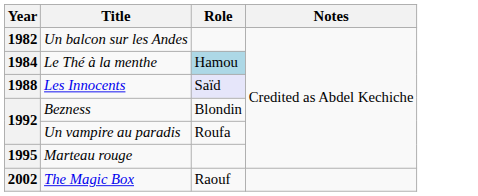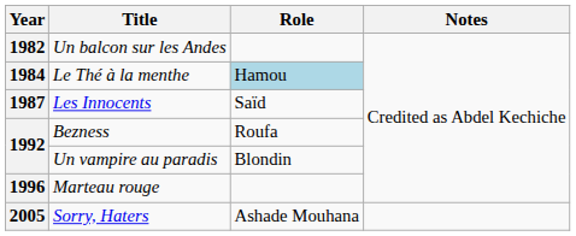 <table class="wikitable">
 <tr>
 <th>Year</th>
 <th>Title</th>
 <th>Role</th>
 <th>Notes</th>
 </tr>
 <tr>
 <th>1982</th>
 <td><em>Un balcon sur les Andes</em></td>
 <td></td>
 <td rowspan="6">Credited as Abdel Kechiche</td>
 </tr>
 <tr>
 <th>1984</th>
 <td><em>Le Thé à la menthe</em></td>
 <td style="background: lightblue;">Hamou</td>
 </tr>
 <tr>
-<th>1988</th>
+<th>1987</th>
 <td><em><a href='#'>Les Innocents</a></em></td>
-<td style="background: lavender;">Saïd</td>
+<td>Saïd</td>
 </tr>
 <tr>
 <th rowspan="2">1992</th>
 <td><em>Bezness</em></td>
+<td>Roufa</td>
+</tr>
+<tr>
+<td><em>Un vampire au paradis</em></td>
 <td>Blondin</td>
 </tr>
 <tr>
-<td><em>Un vampire au paradis</em></td>
-<td>Roufa</td>
-</tr>
-<tr>
-<th>1995</th>
+<th>1996</th>
 <td><em>Marteau rouge</em></td>
 <td></td>
 </tr>
 <tr>
-<th>2002</th>
-<td><em><a href='#'>The Magic Box</a></em></td>
-<td>Raouf</td>
+<th>2005</th>
+<td><em><a href='#'>Sorry, Haters</a></em></td>
+<td>Ashade Mouhana</td>
 <td></td>
 </tr>
 </table>
